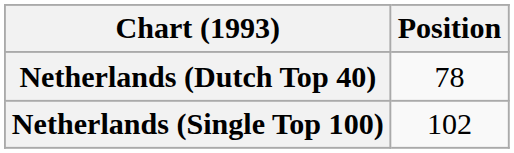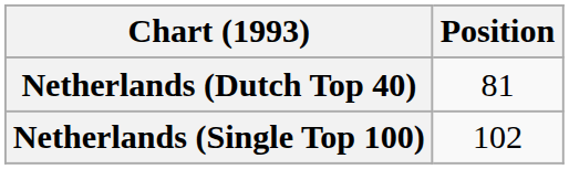 <table class="wikitable sortable plainrowheaders">
 <tr>
 <th>Chart (1993)</th>
 <th>Position</th>
 </tr>
 <tr>
 <th scope="row">Netherlands (Dutch Top 40)</th>
-<td align="center">78</td>
+<td align="center">81</td>
 </tr>
 <tr>
 <th scope="row">Netherlands (Single Top 100)</th>
 <td align="center">102</td>
 </tr>
 </table>
